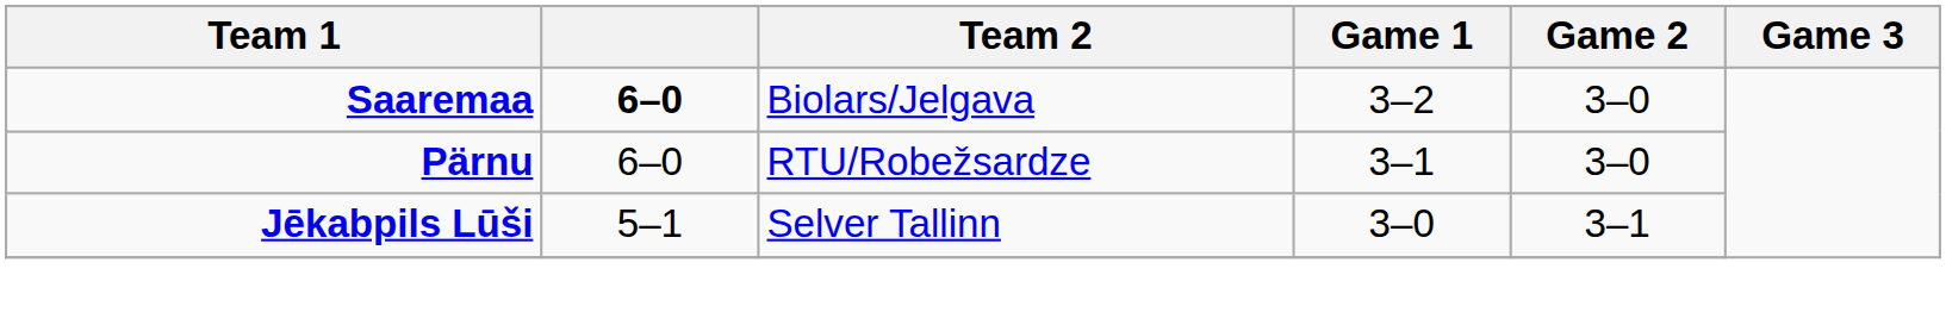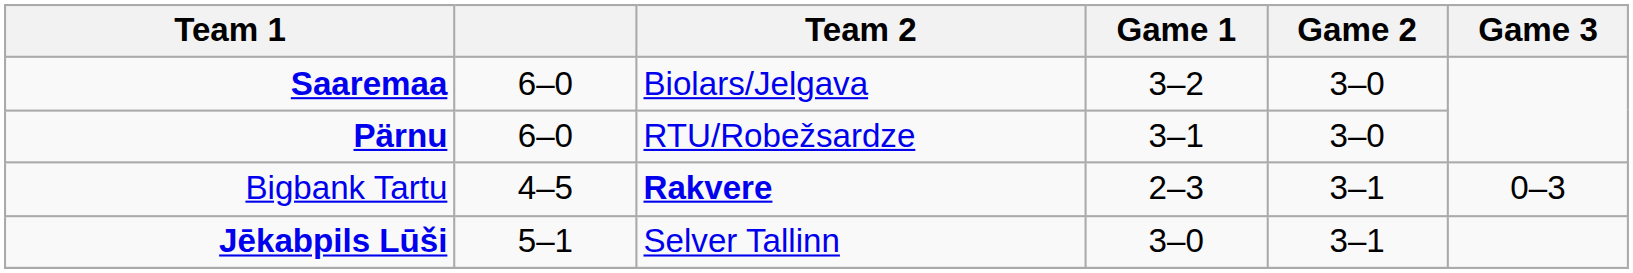 <table class=wikitable style="text-align:center">
 <tr>
 <th width=210>Team 1</th>
 <th width=80></th>
 <th width=210>Team 2</th>
 <th width=80>Game 1</th>
 <th width=80>Game 2</th>
 <th width=80>Game 3</th>
 </tr>
 <tr>
 <td align=right><strong><a href='#'>Saaremaa</a></strong> </td>
-<td><strong>6–0</strong></td>
+<td>6–0</td>
 <td align=left> <a href='#'>Biolars/Jelgava</a></td>
 <td>3–2</td>
 <td>3–0</td>
 </tr>
 <tr>
 <td align=right><strong><a href='#'>Pärnu</a></strong> </td>
 <td>6–0</td>
 <td align=left> <a href='#'>RTU/Robežsardze</a></td>
 <td>3–1</td>
 <td>3–0</td>
 </tr>
 <tr>
+<td align=right><a href='#'>Bigbank Tartu</a> </td>
+<td>4–5</td>
+<td align=left> <strong><a href='#'>Rakvere</a></strong></td>
+<td>2–3</td>
+<td>3–1</td>
+<td>0–3</td>
+</tr>
+<tr>
 <td align=right><strong><a href='#'>Jēkabpils Lūši</a></strong> </td>
 <td>5–1</td>
 <td align=left> <a href='#'>Selver Tallinn</a></td>
 <td>3–0</td>
 <td>3–1</td>
 </tr>
 <tr>
 </tr>
 </table>
